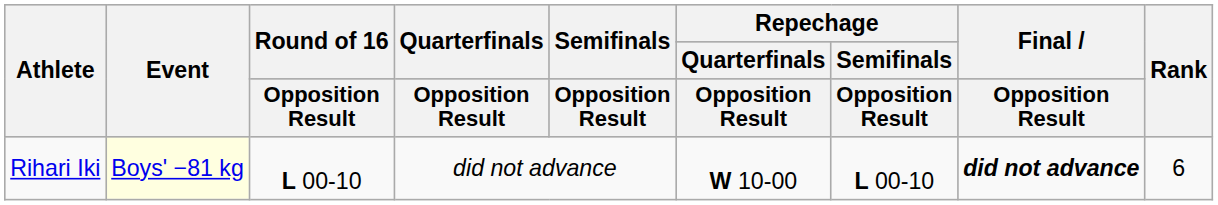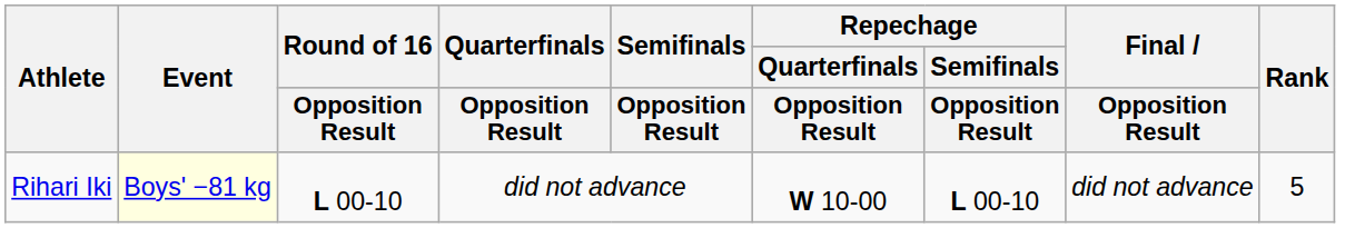 <table class="wikitable" style="font-size:90%">
 <tr>
 <th rowspan="3">Athlete</th>
 <th rowspan="3">Event</th>
 <th rowspan="2">Round of 16</th>
 <th rowspan="2">Quarterfinals</th>
 <th rowspan="2">Semifinals</th>
 <th colspan="2">Repechage</th>
 <th rowspan="2">Final / </th>
 <th rowspan="3">Rank</th>
 </tr>
 <tr>
 <th>Quarterfinals</th>
 <th>Semifinals</th>
 </tr>
 <tr style="font-size:95%">
 <th>Opposition<br>Result</th>
 <th>Opposition<br>Result</th>
 <th>Opposition<br>Result</th>
 <th>Opposition<br>Result</th>
 <th>Opposition<br>Result</th>
 <th>Opposition<br>Result</th>
 </tr>
 <tr align="center">
 <td align=left><a href='#'>Rihari Iki</a></td>
 <td align=left style="background: lightyellow;"><a href='#'>Boys' −81 kg</a></td>
 <td><br> <strong>L</strong> 00-10</td>
 <td Colspan=2><em>did not advance</em></td>
 <td><br> <strong>W</strong> 10-00</td>
 <td><br> <strong>L</strong> 00-10</td>
-<td><strong><em>did not advance</em></strong></td>
-<td>6</td>
+<td><em>did not advance</em></td>
+<td>5</td>
 </tr>
 </table>
